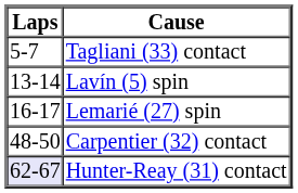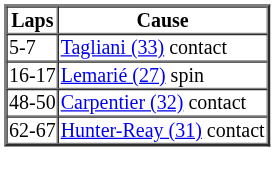 <table border=2 cellspacing=0>
 <tr>
 <th>Laps</th>
 <th>Cause</th>
 </tr>
 <tr>
 <td>5-7</td>
 <td><a href='#'>Tagliani (33)</a> contact</td>
 </tr>
 <tr>
-<td>13-14</td>
-<td><a href='#'>Lavín (5)</a> spin</td>
-</tr>
-<tr>
 <td>16-17</td>
 <td><a href='#'>Lemarié (27)</a> spin</td>
 </tr>
 <tr>
 <td>48-50</td>
 <td><a href='#'>Carpentier (32)</a> contact</td>
 </tr>
 <tr>
-<td style="background: lavender;">62-67</td>
+<td>62-67</td>
 <td><a href='#'>Hunter-Reay (31)</a> contact</td>
 </tr>
 </table>
